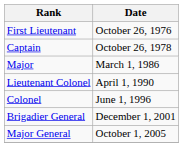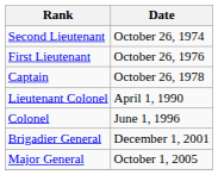 <table class="wikitable">
 <tr>
 <th>Rank</th>
 <th>Date</th>
+</tr>
+<tr>
+<td> <a href='#'>Second Lieutenant</a></td>
+<td>October 26, 1974</td>
 </tr>
 <tr>
 <td> <a href='#'>First Lieutenant</a></td>
 <td>October 26, 1976</td>
 </tr>
 <tr>
 <td> <a href='#'>Captain</a></td>
 <td>October 26, 1978</td>
-</tr>
-<tr>
-<td> <a href='#'>Major</a></td>
-<td>March 1, 1986</td>
 </tr>
 <tr>
 <td> <a href='#'>Lieutenant Colonel</a></td>
 <td>April 1, 1990</td>
 </tr>
 <tr>
 <td> <a href='#'>Colonel</a></td>
 <td>June 1, 1996</td>
 </tr>
 <tr>
 <td> <a href='#'>Brigadier General</a></td>
 <td>December 1, 2001</td>
 </tr>
 <tr>
 <td> <a href='#'>Major General</a></td>
 <td>October 1, 2005</td>
 </tr>
 <tr>
 </tr>
 </table>
